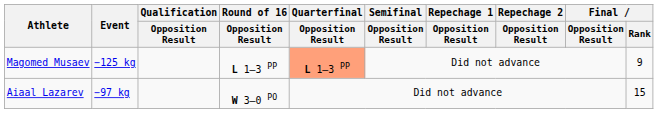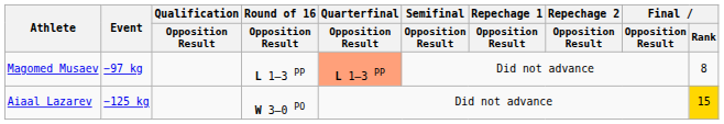 <table class="wikitable" style="font-size:90%">
 <tr>
 <th rowspan=2>Athlete</th>
 <th rowspan=2>Event</th>
 <th>Qualification</th>
 <th>Round of 16</th>
 <th>Quarterfinal</th>
 <th>Semifinal</th>
 <th>Repechage 1</th>
 <th>Repechage 2</th>
 <th colspan=2>Final / </th>
 </tr>
 <tr style="font-size: 95%">
 <th>Opposition<br>Result</th>
 <th>Opposition<br>Result</th>
 <th>Opposition<br>Result</th>
 <th>Opposition<br>Result</th>
 <th>Opposition<br>Result</th>
 <th>Opposition<br>Result</th>
 <th>Opposition<br>Result</th>
 <th>Rank</th>
 </tr>
 <tr align=center>
 <td align=left><a href='#'>Magomed Musaev</a></td>
-<td align=left><a href='#'>−125 kg</a></td>
+<td align=left><a href='#'>−97 kg</a></td>
 <td></td>
 <td><br><strong>L</strong> 1–3 <sup>PP</sup></td>
 <td style="background: lightsalmon;"><br><strong>L</strong> 1–3 <sup>PP</sup></td>
 <td colspan=4>Did not advance</td>
-<td>9</td>
+<td>8</td>
 </tr>
 <tr align=center>
 <td align=left><a href='#'>Aiaal Lazarev</a></td>
-<td align=left><a href='#'>−97 kg</a></td>
+<td align=left><a href='#'>−125 kg</a></td>
 <td></td>
 <td><br><strong>W</strong> 3–0 <sup>PO</sup></td>
 <td colspan=5>Did not advance</td>
-<td>15</td>
+<td style="background: gold;">15</td>
 </tr>
 </table>
